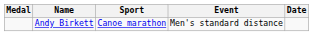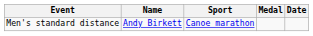 <table class="wikitable sortable" style="font-size: 95%;">
 <tr>
-<th>Medal</th>
+<th>Event</th>
 <th>Name</th>
 <th>Sport</th>
-<th>Event</th>
+<th>Medal</th>
 <th>Date</th>
 </tr>
 <tr>
-<td></td>
+<td>Men's standard distance</td>
 <td><a href='#'>Andy Birkett</a></td>
 <td><a href='#'>Canoe marathon</a></td>
-<td>Men's standard distance</td>
+<td></td>
 <td></td>
 </tr>
 </table>
